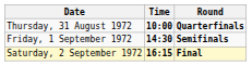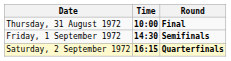 <table class="wikitable">
 <tr>
 <th>Date</th>
 <th>Time</th>
 <th>Round</th>
 </tr>
 <tr>
 <td>Thursday, 31 August 1972</td>
 <td><strong>10:00</strong></td>
-<td><strong>Quarterfinals</strong></td>
+<td><strong>Final</strong></td>
 </tr>
 <tr>
 <td>Friday, 1 September 1972</td>
 <td><strong>14:30</strong></td>
 <td><strong>Semifinals</strong></td>
 </tr>
 <tr style=background:lemonchiffon>
 <td>Saturday, 2 September 1972</td>
 <td><strong>16:15</strong></td>
-<td><strong>Final</strong></td>
+<td><strong>Quarterfinals</strong></td>
 </tr>
 </table>
